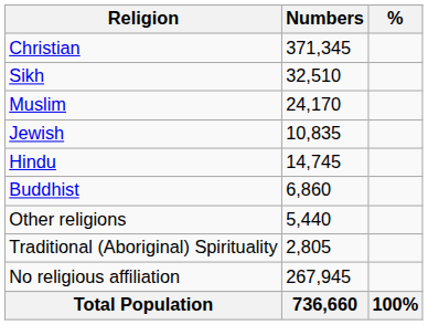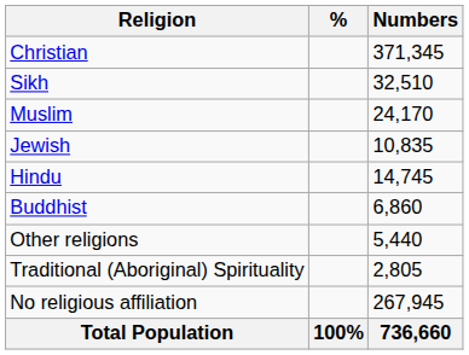 <table class="sortable wikitable" border="1">
 <tr>
 <th>Religion</th>
+<th>%</th>
 <th>Numbers</th>
-<th>%</th>
 </tr>
 <tr>
 <td><a href='#'>Christian</a></td>
+<td></td>
 <td>371,345</td>
-<td></td>
 </tr>
 <tr>
 <td><a href='#'>Sikh</a></td>
+<td></td>
 <td>32,510</td>
-<td></td>
 </tr>
 <tr>
 <td><a href='#'>Muslim</a></td>
+<td></td>
 <td>24,170</td>
-<td></td>
 </tr>
 <tr>
 <td><a href='#'>Jewish</a></td>
+<td></td>
 <td>10,835</td>
-<td></td>
 </tr>
 <tr>
 <td><a href='#'>Hindu</a></td>
+<td></td>
 <td>14,745</td>
-<td></td>
 </tr>
 <tr>
 <td><a href='#'>Buddhist</a></td>
+<td></td>
 <td>6,860</td>
-<td></td>
 </tr>
 <tr>
 <td>Other religions</td>
+<td></td>
 <td>5,440</td>
-<td></td>
 </tr>
 <tr>
 <td>Traditional (Aboriginal) Spirituality</td>
+<td></td>
 <td>2,805</td>
-<td></td>
 </tr>
 <tr>
 <td>No religious affiliation</td>
+<td></td>
 <td>267,945</td>
-<td></td>
 </tr>
 <tr>
 <th>Total Population</th>
+<th>100%</th>
 <th>736,660</th>
-<th>100%</th>
 </tr>
 </table>
